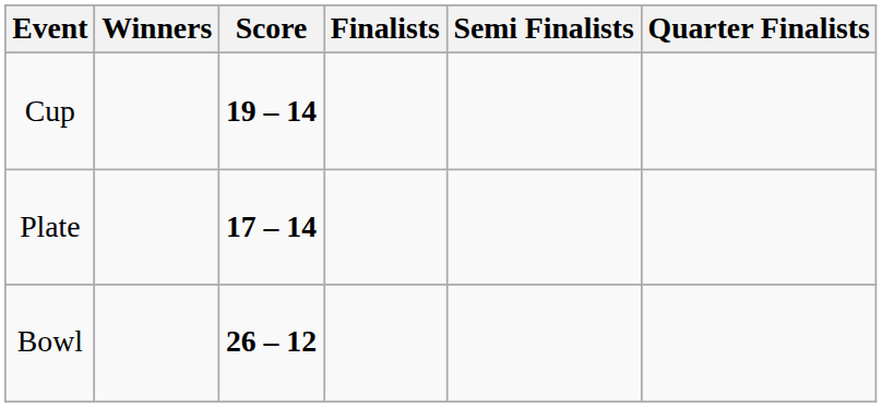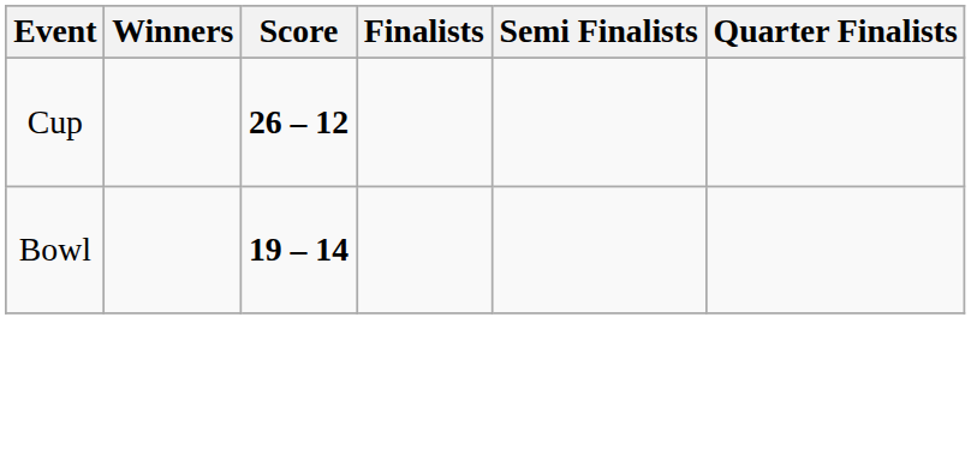 <table class="wikitable" style="text-align: center">
 <tr>
 <th>Event</th>
 <th>Winners</th>
 <th>Score</th>
 <th>Finalists</th>
 <th>Semi Finalists</th>
 <th>Quarter Finalists</th>
 </tr>
 <tr>
 <td>Cup</td>
 <td align=left><strong></strong></td>
-<td><strong>19 – 14</strong></td>
-<td align=left></td>
-<td align=left><br></td>
-<td align=left><br><br><br></td>
-</tr>
-<tr>
-<td>Plate</td>
-<td align=left><strong></strong></td>
-<td><strong>17 – 14</strong></td>
+<td><strong>26 – 12</strong></td>
 <td align=left></td>
 <td align=left><br></td>
 <td align=left><br><br><br></td>
 </tr>
 <tr>
 <td>Bowl</td>
 <td align=left><strong></strong></td>
-<td><strong>26 – 12</strong></td>
+<td><strong>19 – 14</strong></td>
 <td align=left></td>
 <td align=left><br></td>
 <td align=left><br><br><br></td>
 </tr>
 </table>
